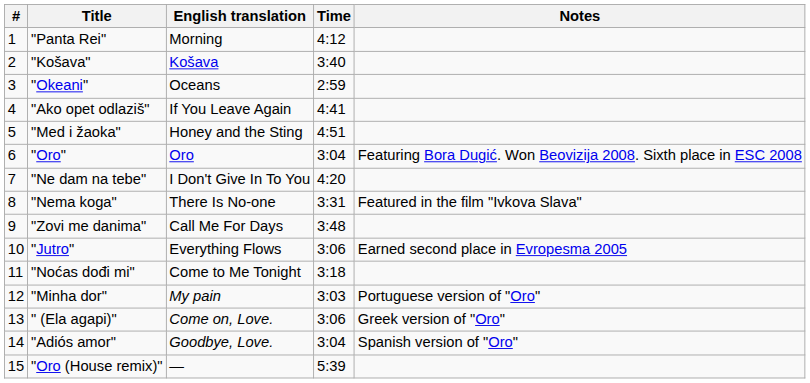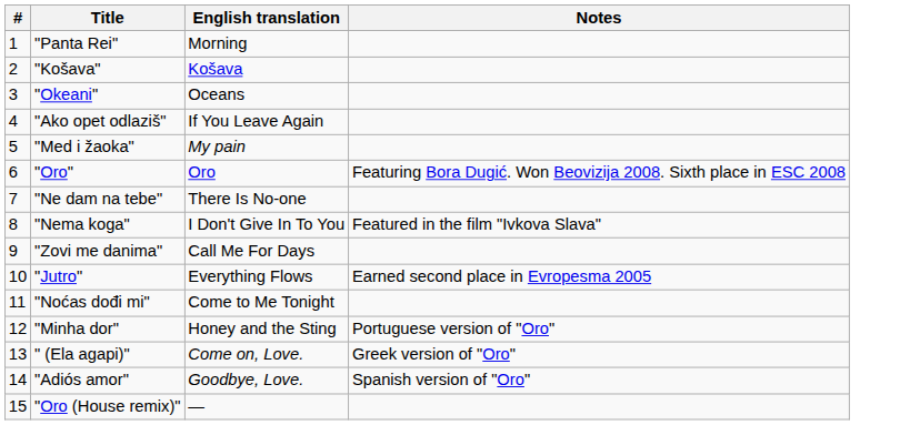 <table class="wikitable">
 <tr>
 <th>#</th>
 <th>Title</th>
 <th>English translation</th>
-<th>Time</th>
 <th>Notes</th>
 </tr>
 <tr>
 <td>1</td>
 <td>"Panta Rei"</td>
 <td>Morning</td>
-<td>4:12</td>
 <td></td>
 </tr>
 <tr>
 <td>2</td>
 <td>"Košava"</td>
 <td><a href='#'>Košava</a></td>
-<td>3:40</td>
 <td></td>
 </tr>
 <tr>
 <td>3</td>
 <td>"<a href='#'>Okeani</a>"</td>
 <td>Oceans</td>
-<td>2:59</td>
 <td></td>
 </tr>
 <tr>
 <td>4</td>
 <td>"Ako opet odlaziš"</td>
 <td>If You Leave Again</td>
-<td>4:41</td>
 <td></td>
 </tr>
 <tr>
 <td>5</td>
 <td>"Med i žaoka"</td>
-<td>Honey and the Sting</td>
-<td>4:51</td>
+<td><em>My pain</em></td>
 <td></td>
 </tr>
 <tr>
 <td>6</td>
 <td>"<a href='#'>Oro</a>"</td>
 <td><a href='#'>Oro</a></td>
-<td>3:04</td>
 <td>Featuring <a href='#'>Bora Dugić</a>. Won <a href='#'>Beovizija 2008</a>. Sixth place in <a href='#'>ESC 2008</a></td>
 </tr>
 <tr>
 <td>7</td>
 <td>"Ne dam na tebe"</td>
-<td>I Don't Give In To You</td>
-<td>4:20</td>
+<td>There Is No-one</td>
 <td></td>
 </tr>
 <tr>
 <td>8</td>
 <td>"Nema koga"</td>
-<td>There Is No-one</td>
-<td>3:31</td>
+<td>I Don't Give In To You</td>
 <td>Featured in the film "Ivkova Slava"</td>
 </tr>
 <tr>
 <td>9</td>
 <td>"Zovi me danima"</td>
 <td>Call Me For Days</td>
-<td>3:48</td>
 <td></td>
 </tr>
 <tr>
 <td>10</td>
 <td>"<a href='#'>Jutro</a>"</td>
 <td>Everything Flows</td>
-<td>3:06</td>
 <td>Earned second place in <a href='#'>Evropesma 2005</a></td>
 </tr>
 <tr>
 <td>11</td>
 <td>"Noćas dođi mi"</td>
 <td>Come to Me Tonight</td>
-<td>3:18</td>
 <td></td>
 </tr>
 <tr>
 <td>12</td>
 <td>"Minha dor"</td>
-<td><em>My pain</em></td>
-<td>3:03</td>
+<td>Honey and the Sting</td>
 <td>Portuguese version of "<a href='#'>Oro</a>"</td>
 </tr>
 <tr>
 <td>13</td>
 <td>" (Ela agapi)"</td>
 <td><em>Come on, Love.</em></td>
-<td>3:06</td>
 <td>Greek version of "<a href='#'>Oro</a>"</td>
 </tr>
 <tr>
 <td>14</td>
 <td>"Adiós amor"</td>
 <td><em>Goodbye, Love.</em></td>
-<td>3:04</td>
 <td>Spanish version of "<a href='#'>Oro</a>"</td>
 </tr>
 <tr>
 <td>15</td>
 <td>"<a href='#'>Oro</a> (House remix)"</td>
 <td>—</td>
-<td>5:39</td>
 <td></td>
 </tr>
 </table>
